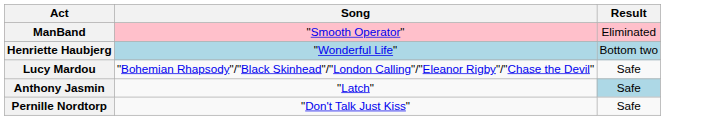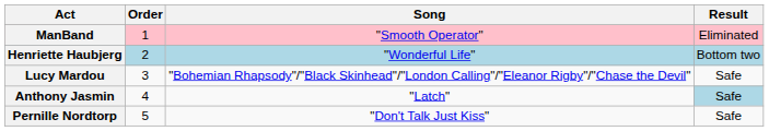 <table class="wikitable plainrowheaders" style="text-align:center;">
 <tr>
 <th scope="col">Act</th>
+<th scope="col">Order</th>
 <th scope="col">Song</th>
 <th scope="col">Result</th>
 </tr>
 <tr style="background:pink;">
 <th scope=row>ManBand</th>
+<td>1</td>
 <td>"<a href='#'>Smooth Operator</a>"</td>
 <td>Eliminated</td>
 </tr>
 <tr style="background:lightblue;">
 <th scope=row>Henriette Haubjerg</th>
+<td>2</td>
 <td>"<a href='#'>Wonderful Life</a>"</td>
 <td>Bottom two</td>
 </tr>
 <tr>
 <th scope=row>Lucy Mardou</th>
+<td>3</td>
 <td>"<a href='#'>Bohemian Rhapsody</a>"/"<a href='#'>Black Skinhead</a>"/"<a href='#'>London Calling</a>"/"<a href='#'>Eleanor Rigby</a>"/"<a href='#'>Chase the Devil</a>"</td>
 <td>Safe</td>
 </tr>
 <tr>
 <th scope=row>Anthony Jasmin</th>
+<td>4</td>
 <td>"<a href='#'>Latch</a>"</td>
 <td style="background: lightblue;">Safe</td>
 </tr>
 <tr>
 <th scope=row>Pernille Nordtorp</th>
+<td>5</td>
 <td>"<a href='#'>Don't Talk Just Kiss</a>"</td>
 <td>Safe</td>
 </tr>
 </table>
